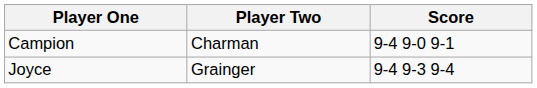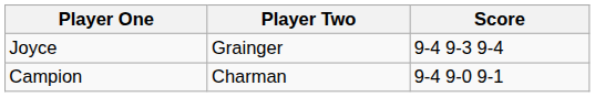 <table class="wikitable">
 <tr>
 <th width=170>Player One</th>
 <th width=170>Player Two</th>
 <th width=150>Score</th>
 </tr>
 <tr>
+<td> Joyce</td>
+<td> Grainger</td>
+<td>9-4 9-3 9-4</td>
+</tr>
+<tr>
 <td> Campion</td>
 <td> Charman</td>
 <td>9-4 9-0 9-1</td>
 </tr>
-<tr>
-<td> Joyce</td>
-<td> Grainger</td>
-<td>9-4 9-3 9-4</td>
-</tr>
 </table>
